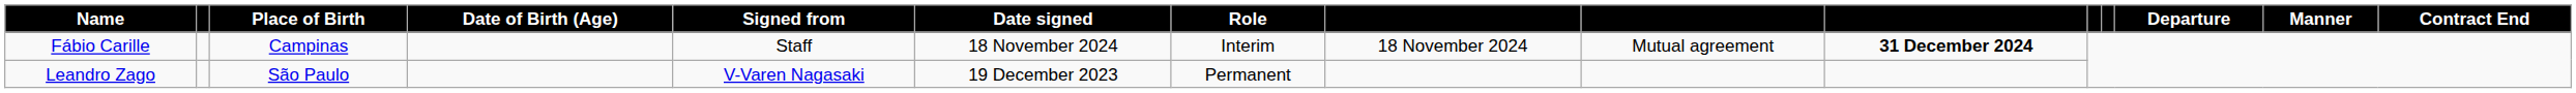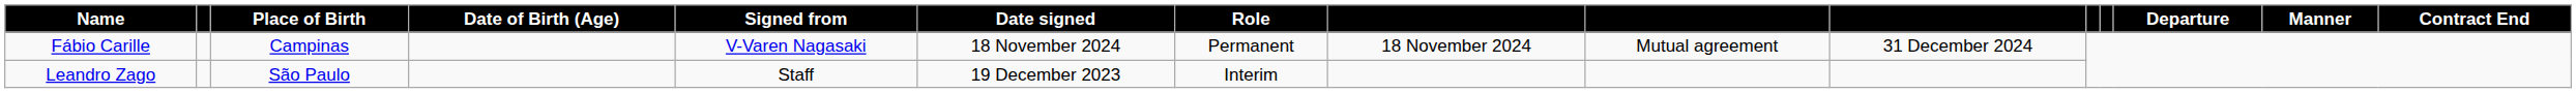 <table class="wikitable" style="text-align:center; font-size:85%; width:100%;">
 <tr>
 <th style="background:#000; color:#fff; text-align:center;">Name</th>
 <th style="background:#000; color:#fff; text-align:center;"></th>
 <th style="background:#000; color:#fff; text-align:center;">Place of Birth</th>
 <th style="background:#000; color:#fff; text-align:center;">Date of Birth (Age)</th>
 <th style="background:#000; color:#fff; text-align:center;">Signed from</th>
 <th style="background:#000; color:#fff; text-align:center;">Date signed</th>
 <th style="background:#000; color:#fff; text-align:center;">Role</th>
 <th style="background:#000; color:#fff; text-align:center;"></th>
 <th style="background:#000; color:#fff; text-align:center;"></th>
 <th style="background:#000; color:#fff; text-align:center;"></th>
 <th style="background:#000; color:#fff; text-align:center;"></th>
 <th style="background:#000; color:#fff; text-align:center;"></th>
 <th style="background:#000; color:#fff; text-align:center;">Departure</th>
 <th style="background:#000; color:#fff; text-align:center;">Manner</th>
 <th style="background:#000; color:#fff; text-align:center;">Contract End</th>
 </tr>
 <tr>
 <td><a href='#'>Fábio Carille</a></td>
 <td></td>
 <td><a href='#'>Campinas</a> </td>
 <td></td>
-<td>Staff</td>
+<td><a href='#'>V-Varen Nagasaki</a> </td>
 <td>18 November 2024</td>
-<td>Interim<br></td>
+<td>Permanent<br></td>
 <td>18 November 2024</td>
 <td>Mutual agreement</td>
-<td><strong>31 December 2024</strong></td>
+<td>31 December 2024</td>
 </tr>
 <tr>
 <td><a href='#'>Leandro Zago</a></td>
 <td></td>
 <td><a href='#'>São Paulo</a> </td>
 <td></td>
-<td><a href='#'>V-Varen Nagasaki</a> </td>
+<td>Staff</td>
 <td>19 December 2023</td>
-<td>Permanent<br></td>
+<td>Interim<br></td>
 <td></td>
 <td></td>
 <td></td>
 </tr>
 </table>
